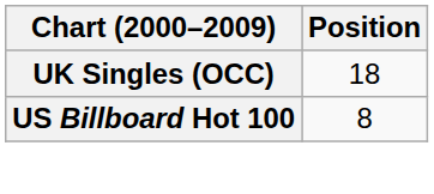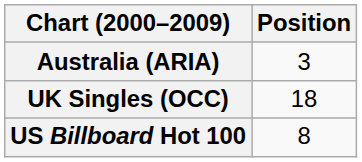 <table class="wikitable sortable plainrowheaders" style="text-align:center">
 <tr>
 <th scope="col">Chart (2000–2009)</th>
 <th scope="col">Position</th>
+</tr>
+<tr>
+<th scope="row">Australia (ARIA)</th>
+<td>3</td>
 </tr>
 <tr>
 <th scope="row">UK Singles (OCC)</th>
 <td>18</td>
 </tr>
 <tr>
 <th scope="row">US <em>Billboard</em> Hot 100</th>
 <td>8</td>
 </tr>
 </table>
